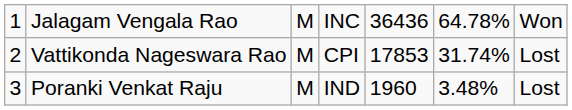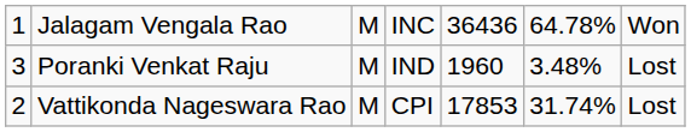 <table class="wikitable">
 <tr>
 <td>1</td>
 <td>Jalagam Vengala Rao</td>
 <td>M</td>
 <td>INC</td>
 <td>36436</td>
 <td>64.78%</td>
 <td>Won</td>
 </tr>
 <tr>
+<td>3</td>
+<td>Poranki Venkat Raju</td>
+<td>M</td>
+<td>IND</td>
+<td>1960</td>
+<td>3.48%</td>
+<td>Lost</td>
+</tr>
+<tr>
 <td>2</td>
 <td>Vattikonda Nageswara Rao</td>
 <td>M</td>
 <td>CPI</td>
 <td>17853</td>
 <td>31.74%</td>
 <td>Lost</td>
 </tr>
-<tr>
-<td>3</td>
-<td>Poranki Venkat Raju</td>
-<td>M</td>
-<td>IND</td>
-<td>1960</td>
-<td>3.48%</td>
-<td>Lost</td>
-</tr>
 </table>
